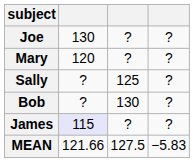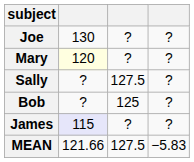 <table class="wikitable" style="text-align:center">
 <tr>
 <th>subject</th>
 <th></th>
 <th></th>
 <th></th>
 </tr>
 <tr>
 <th>Joe</th>
 <td>130</td>
 <td>?</td>
 <td>?</td>
 </tr>
 <tr>
 <th>Mary</th>
-<td>120</td>
+<td style="background: lightyellow;">120</td>
 <td>?</td>
 <td>?</td>
 </tr>
 <tr>
 <th>Sally</th>
 <td>?</td>
-<td>125</td>
+<td>127.5</td>
 <td>?</td>
 </tr>
 <tr>
 <th>Bob</th>
 <td>?</td>
-<td>130</td>
+<td>125</td>
 <td>?</td>
 </tr>
 <tr>
 <th>James</th>
 <td style="background: lavender;">115</td>
 <td>?</td>
 <td>?</td>
 </tr>
 <tr>
 <th>MEAN</th>
 <td>121.66</td>
 <td>127.5</td>
 <td>−5.83</td>
 </tr>
 </table>
